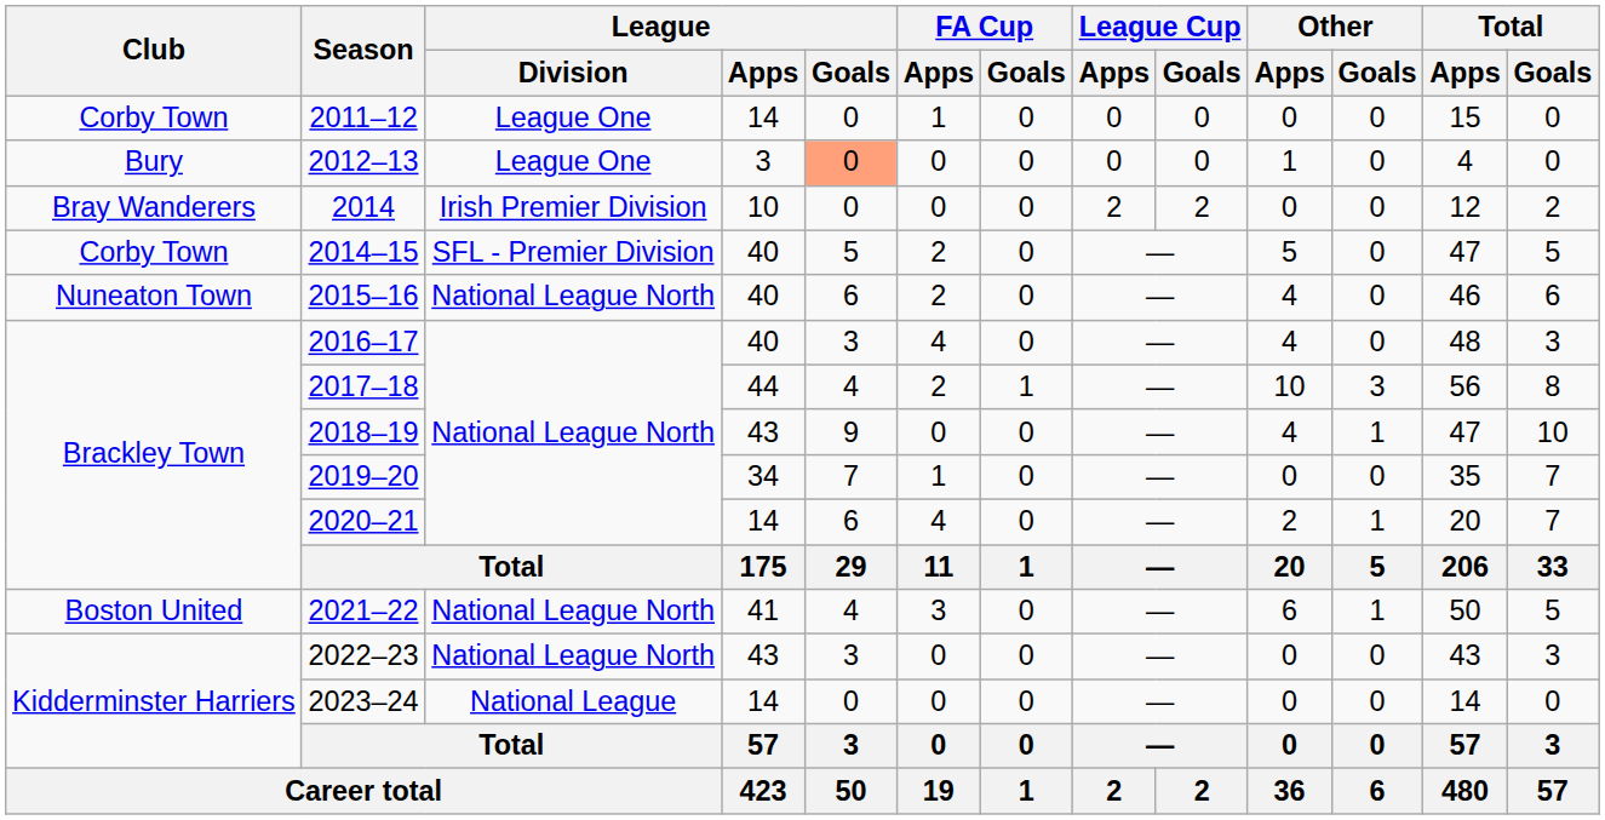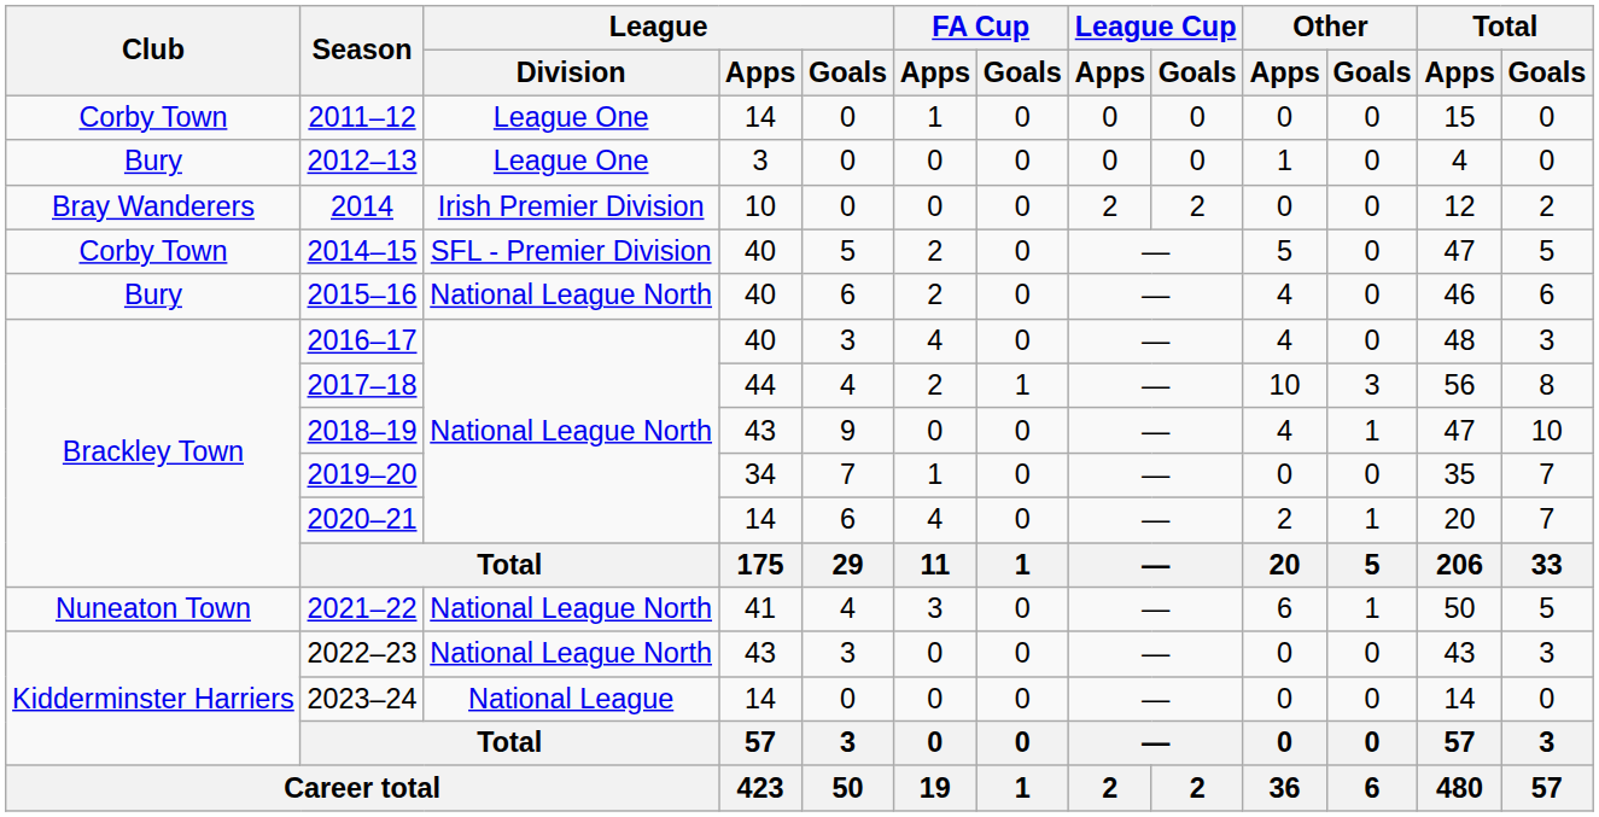 <table class=wikitable style="text-align: center;">
 <tr>
 <th rowspan=2>Club</th>
 <th rowspan=2>Season</th>
 <th colspan=3>League</th>
 <th colspan=2><a href='#'>FA Cup</a></th>
 <th colspan=2><a href='#'>League Cup</a></th>
 <th colspan=2>Other</th>
 <th colspan=2>Total</th>
 </tr>
 <tr>
 <th>Division</th>
 <th>Apps</th>
 <th>Goals</th>
 <th>Apps</th>
 <th>Goals</th>
 <th>Apps</th>
 <th>Goals</th>
 <th>Apps</th>
 <th>Goals</th>
 <th>Apps</th>
 <th>Goals</th>
 </tr>
 <tr>
 <td><a href='#'>Corby Town</a></td>
 <td><a href='#'>2011–12</a></td>
 <td><a href='#'>League One</a></td>
 <td>14</td>
 <td>0</td>
 <td>1</td>
 <td>0</td>
 <td>0</td>
 <td>0</td>
 <td>0</td>
 <td>0</td>
 <td>15</td>
 <td>0</td>
 </tr>
 <tr>
 <td><a href='#'>Bury</a></td>
 <td><a href='#'>2012–13</a></td>
 <td><a href='#'>League One</a></td>
 <td>3</td>
-<td style="background: lightsalmon;">0</td>
+<td>0</td>
 <td>0</td>
 <td>0</td>
 <td>0</td>
 <td>0</td>
 <td>1</td>
 <td>0</td>
 <td>4</td>
 <td>0</td>
 </tr>
 <tr>
 <td><a href='#'>Bray Wanderers</a></td>
 <td><a href='#'>2014</a></td>
 <td><a href='#'>Irish Premier Division</a></td>
 <td>10</td>
 <td>0</td>
 <td>0</td>
 <td>0</td>
 <td>2</td>
 <td>2</td>
 <td>0</td>
 <td>0</td>
 <td>12</td>
 <td>2</td>
 </tr>
 <tr>
 <td><a href='#'>Corby Town</a></td>
 <td><a href='#'>2014–15</a></td>
 <td><a href='#'>SFL - Premier Division</a></td>
 <td>40</td>
 <td>5</td>
 <td>2</td>
 <td>0</td>
 <td colspan="2">—</td>
 <td>5</td>
 <td>0</td>
 <td>47</td>
 <td>5</td>
 </tr>
 <tr>
-<td><a href='#'>Nuneaton Town</a></td>
+<td><a href='#'>Bury</a></td>
 <td><a href='#'>2015–16</a></td>
 <td><a href='#'>National League North</a></td>
 <td>40</td>
 <td>6</td>
 <td>2</td>
 <td>0</td>
 <td colspan="2">—</td>
 <td>4</td>
 <td>0</td>
 <td>46</td>
 <td>6</td>
 </tr>
 <tr>
 <td rowspan="6"><a href='#'>Brackley Town</a></td>
 <td><a href='#'>2016–17</a></td>
 <td rowspan="5"><a href='#'>National League North</a></td>
 <td>40</td>
 <td>3</td>
 <td>4</td>
 <td>0</td>
 <td colspan="2">—</td>
 <td>4</td>
 <td>0</td>
 <td>48</td>
 <td>3</td>
 </tr>
 <tr>
 <td><a href='#'>2017–18</a></td>
 <td>44</td>
 <td>4</td>
 <td>2</td>
 <td>1</td>
 <td colspan="2">—</td>
 <td>10</td>
 <td>3</td>
 <td>56</td>
 <td>8</td>
 </tr>
 <tr>
 <td><a href='#'>2018–19</a></td>
 <td>43</td>
 <td>9</td>
 <td>0</td>
 <td>0</td>
 <td colspan="2">—</td>
 <td>4</td>
 <td>1</td>
 <td>47</td>
 <td>10</td>
 </tr>
 <tr>
 <td><a href='#'>2019–20</a></td>
 <td>34</td>
 <td>7</td>
 <td>1</td>
 <td>0</td>
 <td colspan="2">—</td>
 <td>0</td>
 <td>0</td>
 <td>35</td>
 <td>7</td>
 </tr>
 <tr>
 <td><a href='#'>2020–21</a></td>
 <td>14</td>
 <td>6</td>
 <td>4</td>
 <td>0</td>
 <td colspan="2">—</td>
 <td>2</td>
 <td>1</td>
 <td>20</td>
 <td>7</td>
 </tr>
 <tr>
 <th colspan="2">Total</th>
 <th>175</th>
 <th>29</th>
 <th>11</th>
 <th>1</th>
 <th colspan="2">—</th>
 <th>20</th>
 <th>5</th>
 <th>206</th>
 <th>33</th>
 </tr>
 <tr>
-<td><a href='#'>Boston United</a></td>
+<td><a href='#'>Nuneaton Town</a></td>
 <td><a href='#'>2021–22</a></td>
 <td><a href='#'>National League North</a></td>
 <td>41</td>
 <td>4</td>
 <td>3</td>
 <td>0</td>
 <td colspan="2">—</td>
 <td>6</td>
 <td>1</td>
 <td>50</td>
 <td>5</td>
 </tr>
 <tr>
 <td rowspan="3"><a href='#'>Kidderminster Harriers</a></td>
 <td>2022–23</td>
 <td><a href='#'>National League North</a></td>
 <td>43</td>
 <td>3</td>
 <td>0</td>
 <td>0</td>
 <td colspan="2">—</td>
 <td>0</td>
 <td>0</td>
 <td>43</td>
 <td>3</td>
 </tr>
 <tr>
 <td>2023–24</td>
 <td><a href='#'>National League</a></td>
 <td>14</td>
 <td>0</td>
 <td>0</td>
 <td>0</td>
 <td colspan="2">—</td>
 <td>0</td>
 <td>0</td>
 <td>14</td>
 <td>0</td>
 </tr>
 <tr>
 <th colspan="2">Total</th>
 <th>57</th>
 <th>3</th>
 <th>0</th>
 <th>0</th>
 <th colspan="2">—</th>
 <th>0</th>
 <th>0</th>
 <th>57</th>
 <th>3</th>
 </tr>
 <tr>
 <th colspan="3">Career total</th>
 <th>423</th>
 <th>50</th>
 <th>19</th>
 <th>1</th>
 <th>2</th>
 <th>2</th>
 <th>36</th>
 <th>6</th>
 <th>480</th>
 <th>57</th>
 </tr>
 </table>
